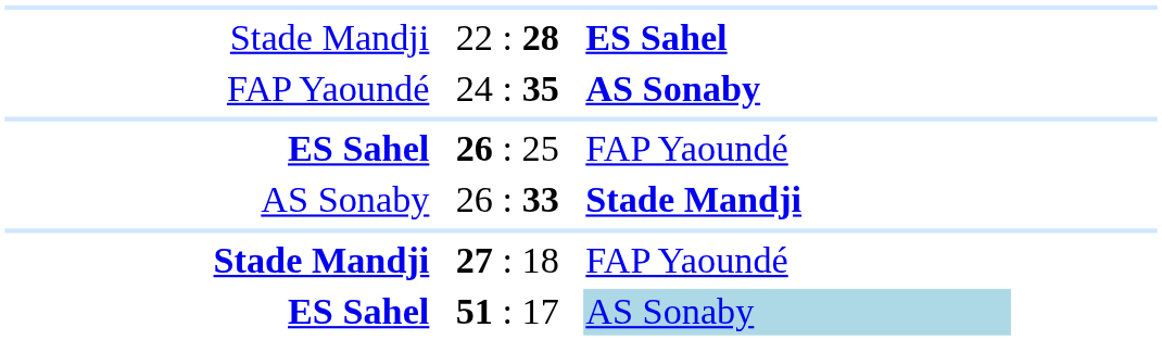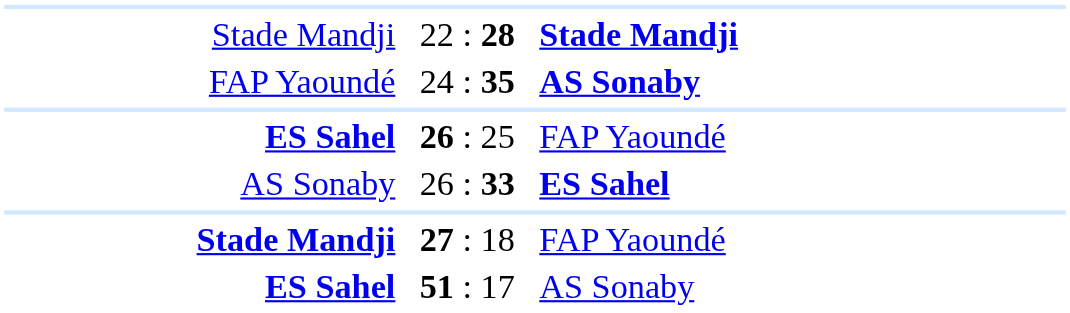 <table style="text-align:center" width=500>
 <tr>
 <th width=30%></th>
 <th width=10%></th>
 <th width=30%></th>
 <th width=10%></th>
 </tr>
 <tr align="left" bgcolor=#D0E7FF>
 <td colspan=4></td>
 </tr>
 <tr>
 <td align="right"><a href='#'>Stade Mandji</a> </td>
 <td>22 : <strong>28</strong></td>
-<td align=left> <strong><a href='#'>ES Sahel</a></strong></td>
+<td align=left> <strong><a href='#'>Stade Mandji</a></strong></td>
 </tr>
 <tr>
 <td align="right"><a href='#'>FAP Yaoundé</a> </td>
 <td>24 : <strong>35</strong></td>
 <td align=left> <strong><a href='#'>AS Sonaby</a></strong></td>
 </tr>
 <tr align="left" bgcolor=#D0E7FF>
 <td colspan=4></td>
 </tr>
 <tr>
 <td align="right"><strong><a href='#'>ES Sahel</a></strong> </td>
 <td><strong>26</strong> : 25</td>
 <td align=left> <a href='#'>FAP Yaoundé</a></td>
 </tr>
 <tr>
 <td align="right"><a href='#'>AS Sonaby</a> </td>
 <td>26 : <strong>33</strong></td>
-<td align=left> <strong><a href='#'>Stade Mandji</a></strong></td>
+<td align=left> <strong><a href='#'>ES Sahel</a></strong></td>
 </tr>
 <tr align="left" bgcolor=#D0E7FF>
 <td colspan=4></td>
 </tr>
 <tr>
 <td align="right"><strong><a href='#'>Stade Mandji</a></strong> </td>
 <td><strong>27</strong> : 18</td>
 <td align=left> <a href='#'>FAP Yaoundé</a></td>
 </tr>
 <tr>
 <td align="right"><strong><a href='#'>ES Sahel</a></strong> </td>
 <td><strong>51</strong> : 17</td>
-<td align=left style="background: lightblue;"> <a href='#'>AS Sonaby</a></td>
+<td align=left> <a href='#'>AS Sonaby</a></td>
 </tr>
 </table>
